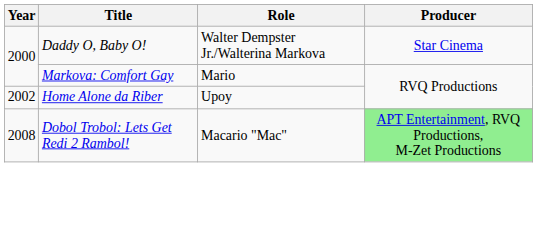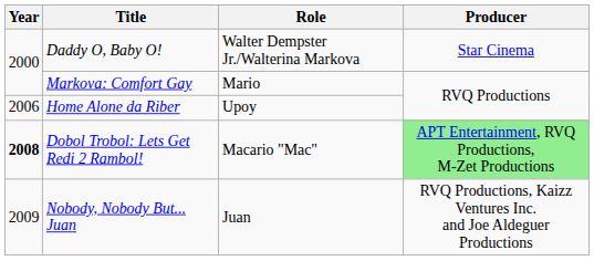 <table class="wikitable">
 <tr>
 <th>Year</th>
 <th>Title</th>
 <th>Role</th>
 <th>Producer</th>
 </tr>
 <tr>
 <td rowspan="2">2000</td>
 <td><em>Daddy O, Baby O!</em></td>
 <td>Walter Dempster Jr./Walterina Markova</td>
 <td style="text-align:center;"><a href='#'>Star Cinema</a></td>
 </tr>
 <tr>
 <td><em><a href='#'>Markova: Comfort Gay</a></em></td>
 <td>Mario</td>
 <td rowspan="2" style="text-align:center;">RVQ Productions</td>
 </tr>
 <tr>
-<td>2002</td>
+<td>2006</td>
 <td><em><a href='#'>Home Alone da Riber</a></em></td>
 <td>Upoy</td>
 </tr>
 <tr>
-<td>2008</td>
+<td><strong>2008</strong></td>
 <td><em><a href='#'>Dobol Trobol: Lets Get Redi 2 Rambol!</a></em></td>
 <td>Macario "Mac"</td>
 <td style="background: lightgreen; text-align:center;"><a href='#'>APT Entertainment</a>, RVQ Productions,<br>M-Zet Productions</td>
 </tr>
+<tr>
+<td>2009</td>
+<td><em><a href='#'>Nobody, Nobody But... Juan</a></em></td>
+<td>Juan</td>
+<td style="text-align:center;">RVQ Productions, Kaizz Ventures Inc.<br>and Joe Aldeguer Productions</td>
+</tr>
 </table>
